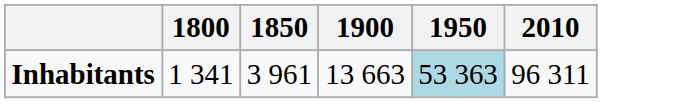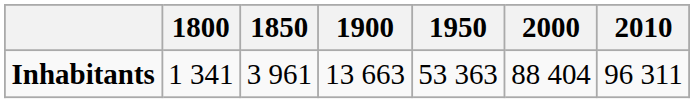 <table class="wikitable">
 <tr>
 <th></th>
 <th>1800</th>
 <th>1850</th>
 <th>1900</th>
 <th>1950</th>
+<th>2000</th>
 <th>2010</th>
 </tr>
 <tr>
 <td><strong>Inhabitants</strong></td>
 <td>1 341</td>
 <td>3 961</td>
 <td>13 663</td>
-<td style="background: lightblue;">53 363</td>
+<td>53 363</td>
+<td>88 404</td>
 <td>96 311</td>
 </tr>
 </table>
